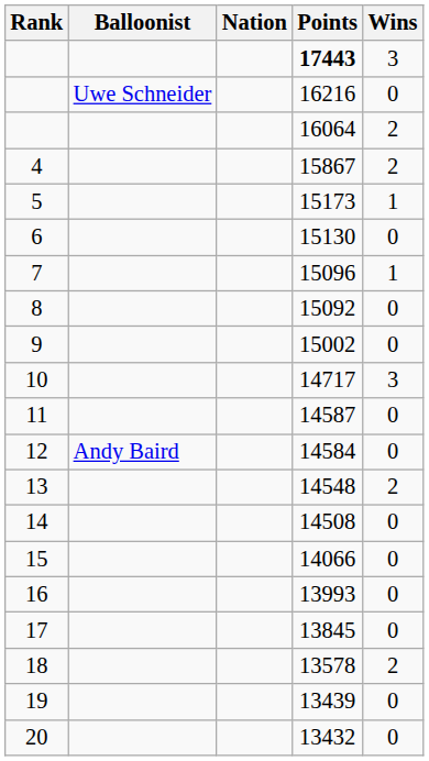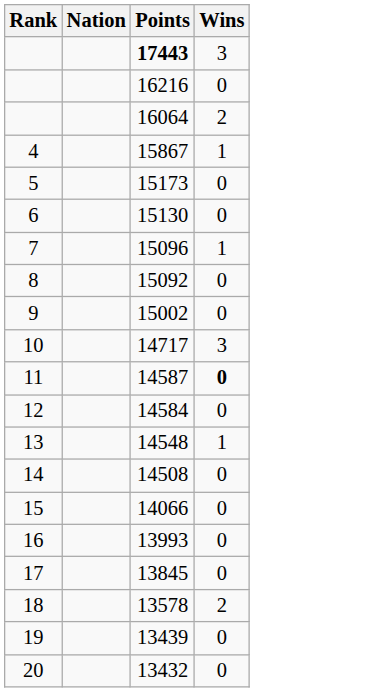 <table class="wikitable sortable" border="1" style="text-align:center">
 <tr align=center>
 <th>Rank</th>
-<th>Balloonist</th>
 <th>Nation</th>
 <th>Points</th>
 <th>Wins</th>
 </tr>
 <tr>
 <td></td>
-<td align=left></td>
 <td></td>
 <td><strong>17443</strong></td>
 <td>3</td>
 </tr>
 <tr>
 <td></td>
-<td align=left><a href='#'>Uwe Schneider</a></td>
 <td></td>
 <td>16216</td>
 <td>0</td>
 </tr>
 <tr>
 <td></td>
-<td align=left></td>
 <td></td>
 <td>16064</td>
 <td>2</td>
 </tr>
 <tr>
 <td>4</td>
-<td align=left></td>
 <td></td>
 <td>15867</td>
-<td>2</td>
+<td>1</td>
 </tr>
 <tr>
 <td>5</td>
-<td align=left></td>
 <td></td>
 <td>15173</td>
-<td>1</td>
+<td>0</td>
 </tr>
 <tr>
 <td>6</td>
-<td align=left></td>
 <td></td>
 <td>15130</td>
 <td>0</td>
 </tr>
 <tr>
 <td>7</td>
-<td align=left></td>
 <td></td>
 <td>15096</td>
 <td>1</td>
 </tr>
 <tr>
 <td>8</td>
-<td align=left></td>
 <td></td>
 <td>15092</td>
 <td>0</td>
 </tr>
 <tr>
 <td>9</td>
-<td align=left></td>
 <td></td>
 <td>15002</td>
 <td>0</td>
 </tr>
 <tr>
 <td>10</td>
-<td align=left></td>
 <td></td>
 <td>14717</td>
 <td>3</td>
 </tr>
 <tr>
 <td>11</td>
-<td align=left></td>
 <td></td>
 <td>14587</td>
-<td>0</td>
+<td><strong>0</strong></td>
 </tr>
 <tr>
 <td>12</td>
-<td align=left><a href='#'>Andy Baird</a></td>
 <td></td>
 <td>14584</td>
 <td>0</td>
 </tr>
 <tr>
 <td>13</td>
-<td align=left></td>
 <td></td>
 <td>14548</td>
-<td>2</td>
+<td>1</td>
 </tr>
 <tr>
 <td>14</td>
-<td align=left></td>
 <td></td>
 <td>14508</td>
 <td>0</td>
 </tr>
 <tr>
 <td>15</td>
-<td align=left></td>
 <td></td>
 <td>14066</td>
 <td>0</td>
 </tr>
 <tr>
 <td>16</td>
-<td align=left></td>
 <td></td>
 <td>13993</td>
 <td>0</td>
 </tr>
 <tr>
 <td>17</td>
-<td align=left></td>
 <td></td>
 <td>13845</td>
 <td>0</td>
 </tr>
 <tr>
 <td>18</td>
-<td align=left></td>
 <td></td>
 <td>13578</td>
 <td>2</td>
 </tr>
 <tr>
 <td>19</td>
-<td align=left></td>
 <td></td>
 <td>13439</td>
 <td>0</td>
 </tr>
 <tr>
 <td>20</td>
-<td align=left></td>
 <td></td>
 <td>13432</td>
 <td>0</td>
 </tr>
 </table>
